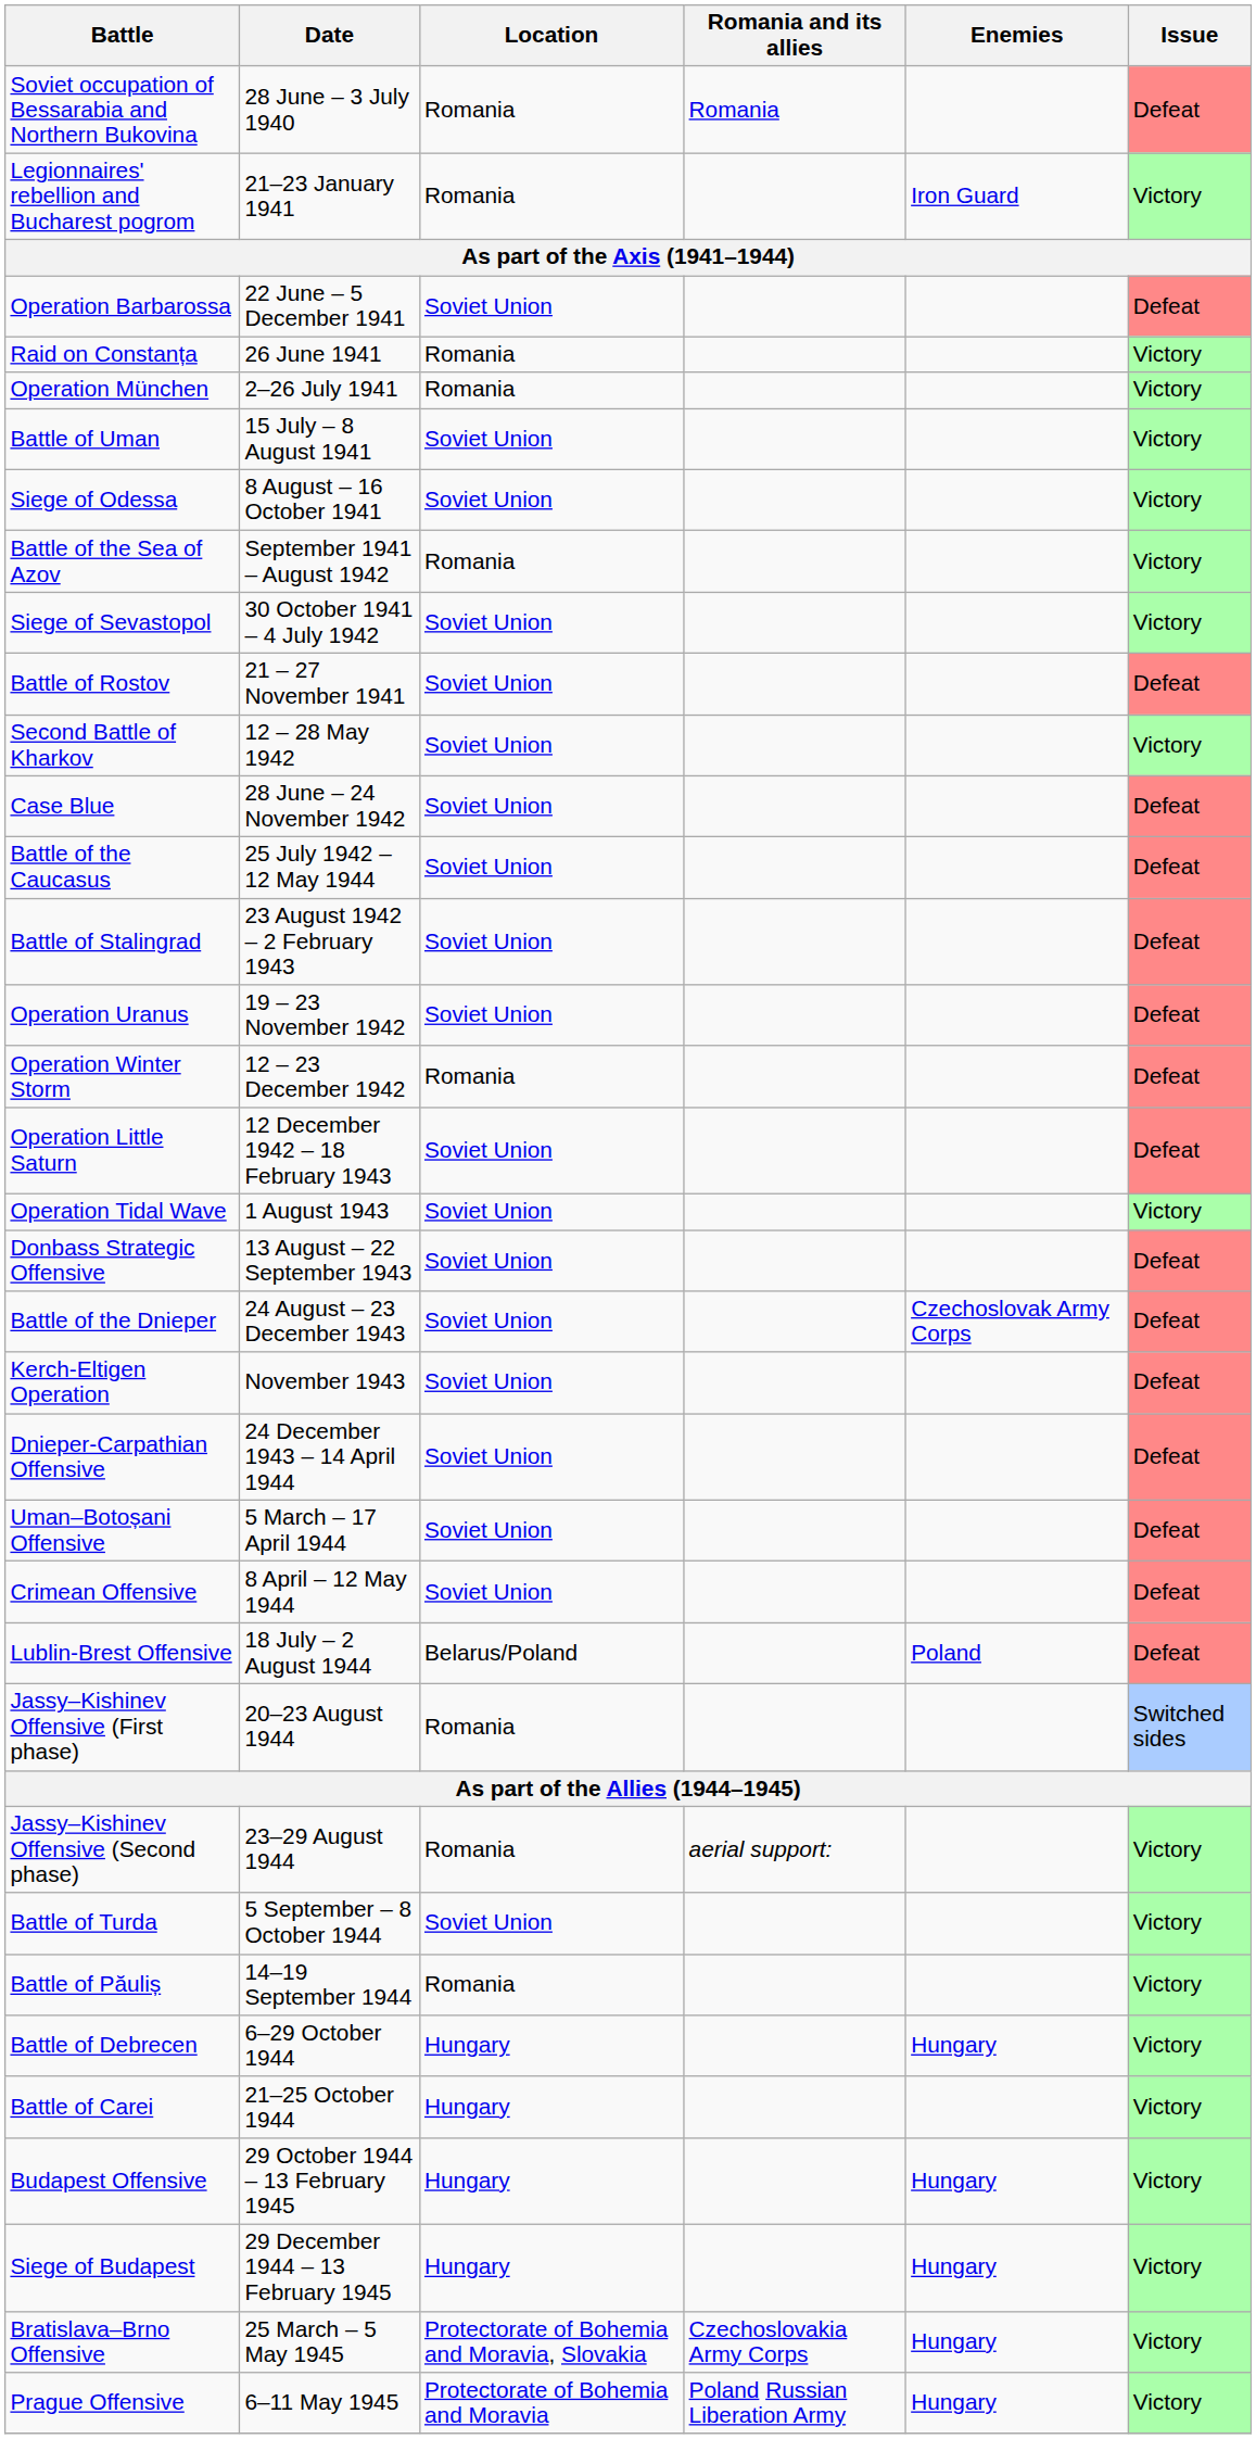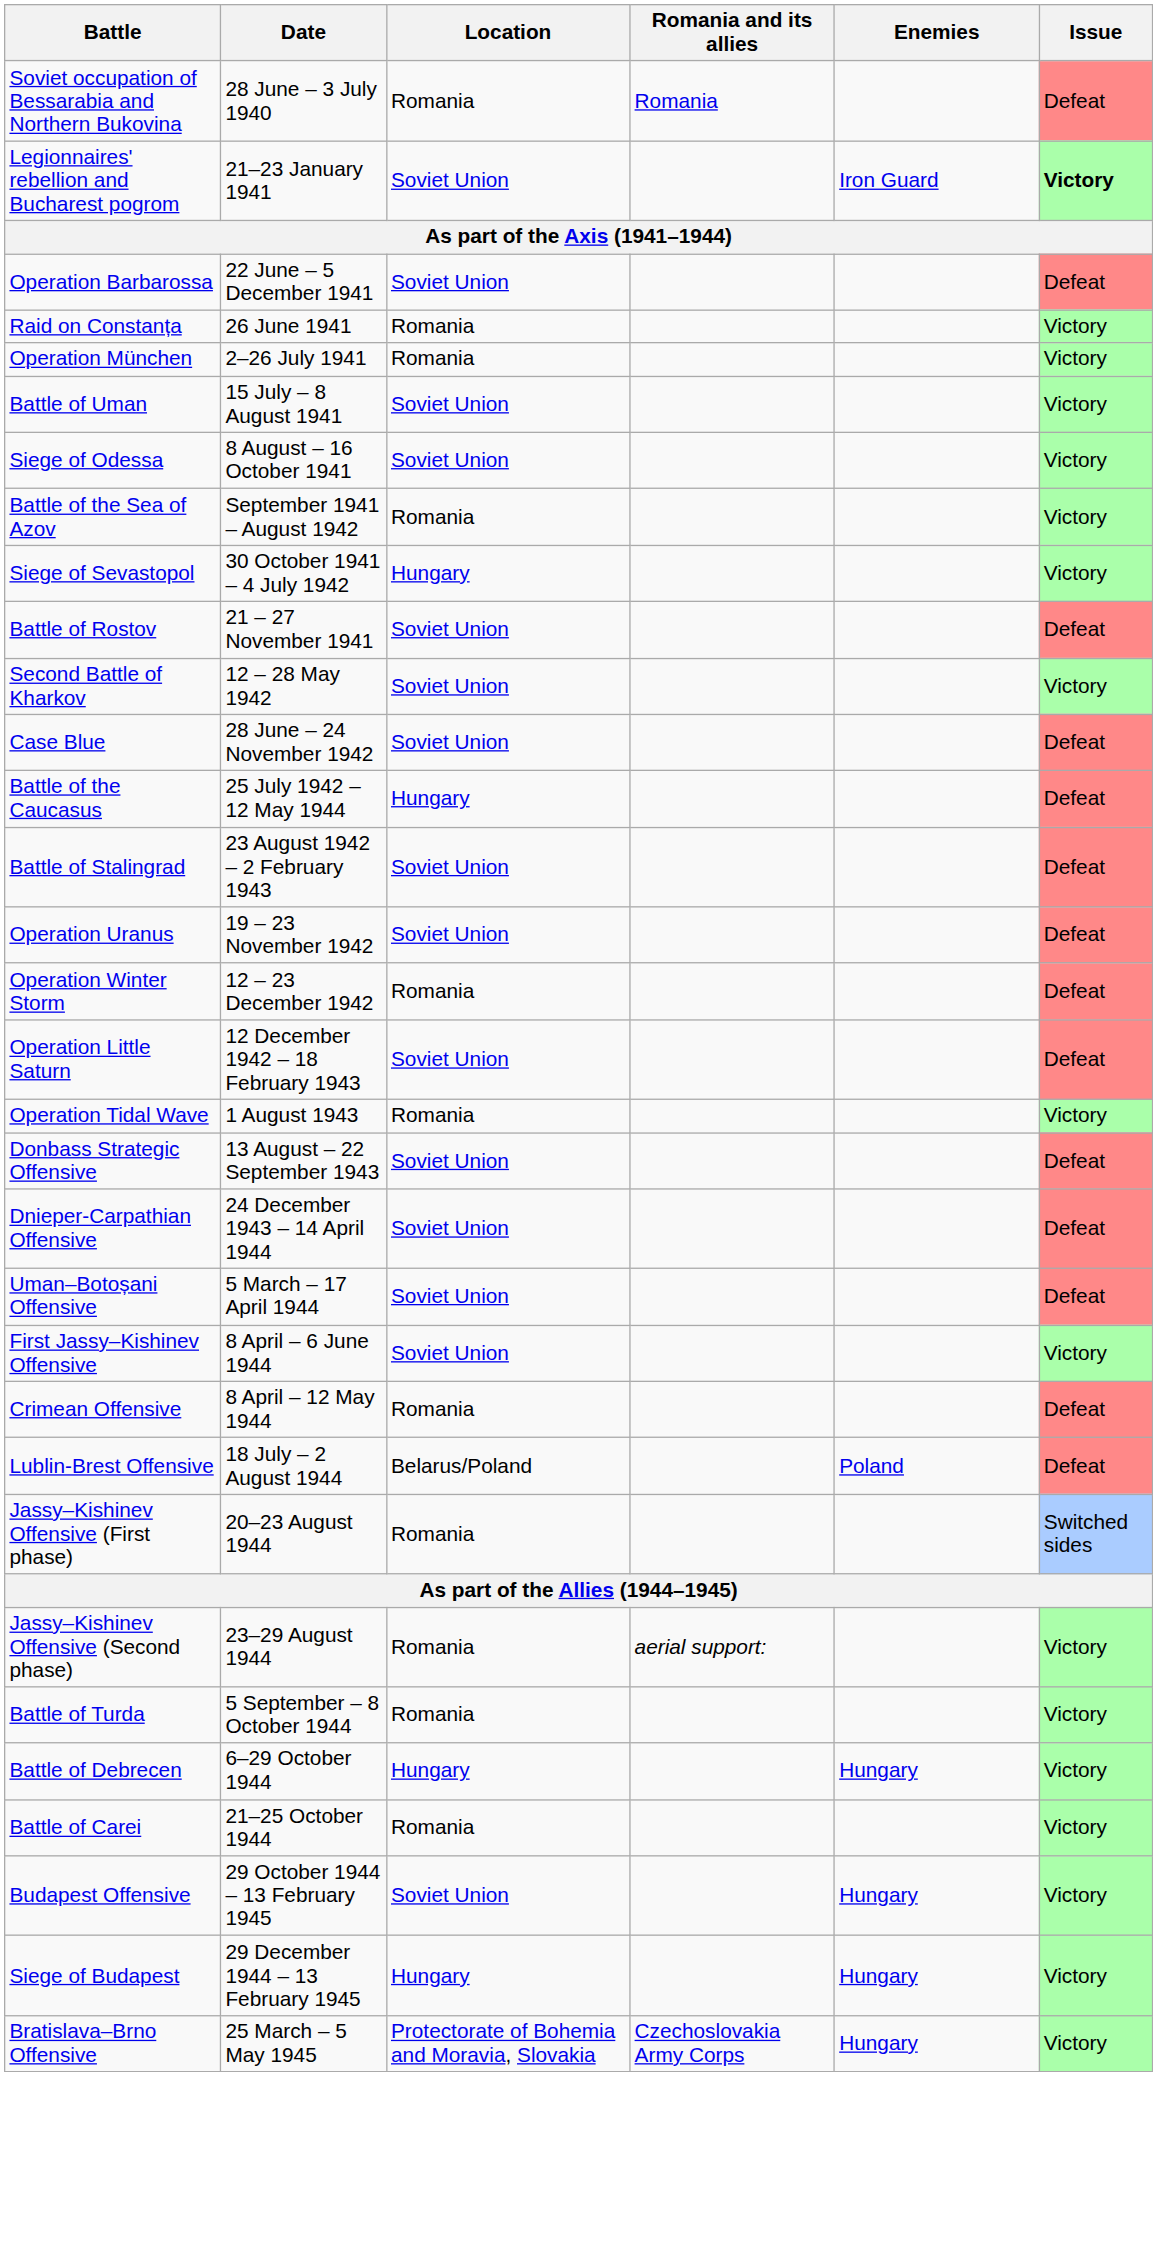 <table class="wikitable" width="100%">
 <tr>
 <th>Battle</th>
 <th width="120">Date</th>
 <th width="180">Location</th>
 <th width="150">Romania and its allies</th>
 <th width="150">Enemies</th>
 <th width="80">Issue</th>
 </tr>
 <tr>
 <td><a href='#'>Soviet occupation of Bessarabia and Northern Bukovina</a></td>
 <td>28 June – 3 July 1940</td>
 <td>Romania</td>
 <td> <a href='#'>Romania</a></td>
 <td></td>
 <td style="background:#F88">Defeat</td>
 </tr>
 <tr>
 <td><a href='#'>Legionnaires' rebellion and Bucharest pogrom</a></td>
 <td>21–23 January 1941</td>
-<td>Romania</td>
+<td><a href='#'>Soviet Union</a></td>
 <td></td>
 <td> <a href='#'>Iron Guard</a></td>
-<td style="background:#AFA">Victory</td>
+<td style="background:#AFA"><strong>Victory</strong></td>
 </tr>
 <tr>
 <th colspan="6">As part of the <a href='#'>Axis</a> (1941–1944)</th>
 </tr>
 <tr>
 <td><a href='#'>Operation Barbarossa</a></td>
 <td>22 June – 5 December 1941</td>
 <td><a href='#'>Soviet Union</a></td>
 <td></td>
 <td></td>
 <td style="background:#F88">Defeat</td>
 </tr>
 <tr>
 <td><a href='#'>Raid on Constanța</a></td>
 <td>26 June 1941</td>
 <td>Romania</td>
 <td></td>
 <td></td>
 <td style="background:#AFA">Victory</td>
 </tr>
 <tr>
 <td><a href='#'>Operation München</a></td>
 <td>2–26 July 1941</td>
 <td>Romania</td>
 <td></td>
 <td></td>
 <td style="background:#AFA">Victory</td>
 </tr>
 <tr>
 <td><a href='#'>Battle of Uman</a></td>
 <td>15 July – 8 August 1941</td>
 <td><a href='#'>Soviet Union</a></td>
 <td></td>
 <td></td>
 <td style="background:#AFA">Victory</td>
 </tr>
 <tr>
 <td><a href='#'>Siege of Odessa</a></td>
 <td>8 August – 16 October 1941</td>
 <td><a href='#'>Soviet Union</a></td>
 <td></td>
 <td></td>
 <td style="background:#AFA">Victory</td>
 </tr>
 <tr>
 <td><a href='#'>Battle of the Sea of Azov</a></td>
 <td>September 1941 – August 1942</td>
 <td>Romania</td>
 <td></td>
 <td></td>
 <td style="background:#AFA">Victory</td>
 </tr>
 <tr>
 <td><a href='#'>Siege of Sevastopol</a></td>
 <td>30 October 1941 – 4 July 1942</td>
-<td><a href='#'>Soviet Union</a></td>
+<td><a href='#'>Hungary</a></td>
 <td></td>
 <td></td>
 <td style="background:#AFA">Victory</td>
 </tr>
 <tr>
 <td><a href='#'>Battle of Rostov</a></td>
 <td>21 – 27 November 1941</td>
 <td><a href='#'>Soviet Union</a></td>
 <td></td>
 <td></td>
 <td style="background:#F88">Defeat</td>
 </tr>
 <tr>
 <td><a href='#'>Second Battle of Kharkov</a></td>
 <td>12 – 28 May 1942</td>
 <td><a href='#'>Soviet Union</a></td>
 <td></td>
 <td></td>
 <td style="background:#AFA">Victory</td>
 </tr>
 <tr>
 <td><a href='#'>Case Blue</a></td>
 <td>28 June – 24 November 1942</td>
 <td><a href='#'>Soviet Union</a></td>
 <td></td>
 <td></td>
 <td style="background:#F88">Defeat</td>
 </tr>
 <tr>
 <td><a href='#'>Battle of the Caucasus</a></td>
 <td>25 July 1942 – 12 May 1944</td>
-<td><a href='#'>Soviet Union</a></td>
+<td><a href='#'>Hungary</a></td>
 <td></td>
 <td></td>
 <td style="background:#F88">Defeat</td>
 </tr>
 <tr>
 <td><a href='#'>Battle of Stalingrad</a></td>
 <td>23 August 1942 – 2 February 1943</td>
 <td><a href='#'>Soviet Union</a></td>
 <td></td>
 <td></td>
 <td style="background:#F88">Defeat</td>
 </tr>
 <tr>
 <td><a href='#'>Operation Uranus</a></td>
 <td>19 – 23 November 1942</td>
 <td><a href='#'>Soviet Union</a></td>
 <td></td>
 <td></td>
 <td style="background:#F88">Defeat</td>
 </tr>
 <tr>
 <td><a href='#'>Operation Winter Storm</a></td>
 <td>12 – 23 December 1942</td>
 <td>Romania</td>
 <td></td>
 <td></td>
 <td style="background:#F88">Defeat</td>
 </tr>
 <tr>
 <td><a href='#'>Operation Little Saturn</a></td>
 <td>12 December 1942 – 18 February 1943</td>
 <td><a href='#'>Soviet Union</a></td>
 <td></td>
 <td></td>
 <td style="background:#F88">Defeat</td>
 </tr>
 <tr>
 <td><a href='#'>Operation Tidal Wave</a></td>
 <td>1 August 1943</td>
-<td><a href='#'>Soviet Union</a></td>
+<td>Romania</td>
 <td></td>
 <td></td>
 <td style="background:#AFA">Victory</td>
 </tr>
 <tr>
 <td><a href='#'>Donbass Strategic Offensive</a></td>
 <td>13 August – 22 September 1943</td>
-<td><a href='#'>Soviet Union</a></td>
-<td></td>
-<td></td>
-<td style="background:#F88">Defeat</td>
-</tr>
-<tr>
-<td><a href='#'>Battle of the Dnieper</a></td>
-<td>24 August – 23 December 1943</td>
-<td><a href='#'>Soviet Union</a></td>
-<td></td>
-<td> <a href='#'>Czechoslovak Army Corps</a></td>
-<td style="background:#F88">Defeat</td>
-</tr>
-<tr>
-<td><a href='#'>Kerch-Eltigen Operation</a></td>
-<td>November 1943</td>
 <td><a href='#'>Soviet Union</a></td>
 <td></td>
 <td></td>
 <td style="background:#F88">Defeat</td>
 </tr>
 <tr>
 <td><a href='#'>Dnieper-Carpathian Offensive</a></td>
 <td>24 December 1943 – 14 April 1944</td>
 <td><a href='#'>Soviet Union</a></td>
 <td></td>
 <td></td>
 <td style="background:#F88">Defeat</td>
 </tr>
 <tr>
 <td><a href='#'>Uman–Botoșani Offensive</a></td>
 <td>5 March – 17 April 1944</td>
 <td><a href='#'>Soviet Union</a></td>
 <td></td>
 <td></td>
 <td style="background:#F88">Defeat</td>
 </tr>
 <tr>
+<td><a href='#'>First Jassy–Kishinev Offensive</a></td>
+<td>8 April – 6 June 1944</td>
+<td><a href='#'>Soviet Union</a></td>
+<td></td>
+<td></td>
+<td style="background:#AFA">Victory</td>
+</tr>
+<tr>
 <td><a href='#'>Crimean Offensive</a></td>
 <td>8 April – 12 May 1944</td>
-<td><a href='#'>Soviet Union</a></td>
+<td>Romania</td>
 <td></td>
 <td></td>
 <td style="background:#F88">Defeat</td>
 </tr>
 <tr>
 <td><a href='#'>Lublin-Brest Offensive</a></td>
 <td>18 July – 2 August 1944</td>
 <td>Belarus/Poland</td>
 <td></td>
 <td> <a href='#'>Poland</a></td>
 <td style="background:#F88">Defeat</td>
 </tr>
 <tr>
 <td><a href='#'>Jassy–Kishinev Offensive</a> (First phase)</td>
 <td>20–23 August 1944</td>
 <td>Romania</td>
 <td></td>
 <td></td>
 <td style="background:#ACF">Switched sides</td>
 </tr>
 <tr>
 <th colspan="6">As part of the <a href='#'>Allies</a> (1944–1945)</th>
 </tr>
 <tr>
 <td><a href='#'>Jassy–Kishinev Offensive</a> (Second phase)</td>
 <td>23–29 August 1944</td>
 <td>Romania</td>
 <td><em>aerial support:</em></td>
 <td></td>
 <td style="background:#AFA">Victory</td>
 </tr>
 <tr>
 <td><a href='#'>Battle of Turda</a></td>
 <td>5 September – 8 October 1944</td>
-<td><a href='#'>Soviet Union</a></td>
-<td></td>
-<td></td>
-<td style="background:#AFA">Victory</td>
-</tr>
-<tr>
-<td><a href='#'>Battle of Păuliș</a></td>
-<td>14–19 September 1944</td>
 <td>Romania</td>
 <td></td>
 <td></td>
 <td style="background:#AFA">Victory</td>
 </tr>
 <tr>
 <td><a href='#'>Battle of Debrecen</a></td>
 <td>6–29 October 1944</td>
 <td><a href='#'>Hungary</a></td>
 <td></td>
 <td> <a href='#'>Hungary</a></td>
 <td style="background:#AFA">Victory</td>
 </tr>
 <tr>
 <td><a href='#'>Battle of Carei</a></td>
 <td>21–25 October 1944</td>
-<td><a href='#'>Hungary</a></td>
+<td>Romania</td>
 <td></td>
 <td></td>
 <td style="background:#AFA">Victory</td>
 </tr>
 <tr>
 <td><a href='#'>Budapest Offensive</a></td>
 <td>29 October 1944 – 13 February 1945</td>
-<td><a href='#'>Hungary</a></td>
+<td><a href='#'>Soviet Union</a></td>
 <td></td>
 <td> <a href='#'>Hungary</a></td>
 <td style="background:#AFA">Victory</td>
 </tr>
 <tr>
 <td><a href='#'>Siege of Budapest</a></td>
 <td>29 December 1944 – 13 February 1945</td>
 <td><a href='#'>Hungary</a></td>
 <td></td>
 <td> <a href='#'>Hungary</a></td>
 <td style="background:#AFA">Victory</td>
 </tr>
 <tr>
 <td><a href='#'>Bratislava–Brno Offensive</a></td>
 <td>25 March – 5 May 1945</td>
 <td><a href='#'>Protectorate of Bohemia and Moravia</a>, <a href='#'>Slovakia</a></td>
 <td> <a href='#'>Czechoslovakia Army Corps</a></td>
 <td> <a href='#'>Hungary</a></td>
 <td style="background:#AFA">Victory</td>
 </tr>
 <tr>
-<td><a href='#'>Prague Offensive</a></td>
-<td>6–11 May 1945</td>
-<td><a href='#'>Protectorate of Bohemia and Moravia</a></td>
-<td> <a href='#'>Poland</a> <a href='#'>Russian Liberation Army</a></td>
-<td> <a href='#'>Hungary</a></td>
-<td style="background:#AFA">Victory</td>
-</tr>
-<tr>
 </tr>
 </table>
